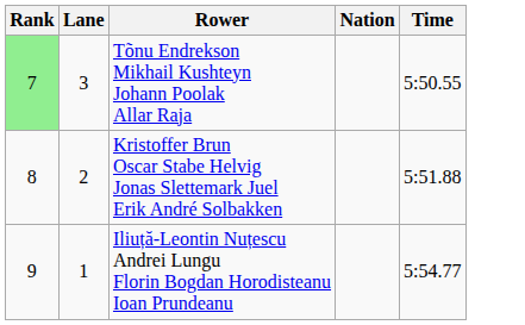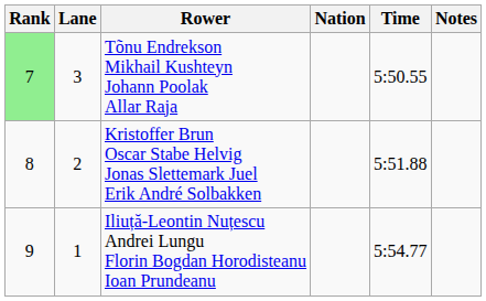 <table class="wikitable sortable" style="text-align:center">
 <tr>
 <th>Rank</th>
 <th>Lane</th>
 <th>Rower</th>
 <th>Nation</th>
 <th>Time</th>
+<th>Notes</th>
 </tr>
 <tr>
 <td style="background: lightgreen;">7</td>
 <td>3</td>
 <td align="left"><a href='#'>Tõnu Endrekson</a><br><a href='#'>Mikhail Kushteyn</a><br><a href='#'>Johann Poolak</a><br><a href='#'>Allar Raja</a></td>
 <td align="left"></td>
 <td>5:50.55</td>
+<td></td>
 </tr>
 <tr>
 <td>8</td>
 <td>2</td>
 <td align="left"><a href='#'>Kristoffer Brun</a><br><a href='#'>Oscar Stabe Helvig</a><br><a href='#'>Jonas Slettemark Juel</a><br><a href='#'>Erik André Solbakken</a></td>
 <td align="left"></td>
 <td>5:51.88</td>
+<td></td>
 </tr>
 <tr>
 <td>9</td>
 <td>1</td>
 <td align=left><a href='#'>Iliuță-Leontin Nuțescu</a><br>Andrei Lungu<br><a href='#'>Florin Bogdan Horodisteanu</a><br><a href='#'>Ioan Prundeanu</a></td>
 <td align=left></td>
 <td>5:54.77</td>
+<td></td>
 </tr>
 </table>
